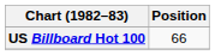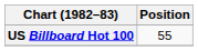 <table class="wikitable sortable plainrowheaders">
 <tr>
 <th scope="col">Chart (1982–83)</th>
 <th scope="col">Position</th>
 </tr>
 <tr>
 </tr>
 <tr>
 <th scope="row">US <a href='#'><em>Billboard</em> Hot 100</a></th>
-<td style="text-align:center;">66</td>
+<td style="text-align:center;">55</td>
 </tr>
 <tr>
 </tr>
 </table>
